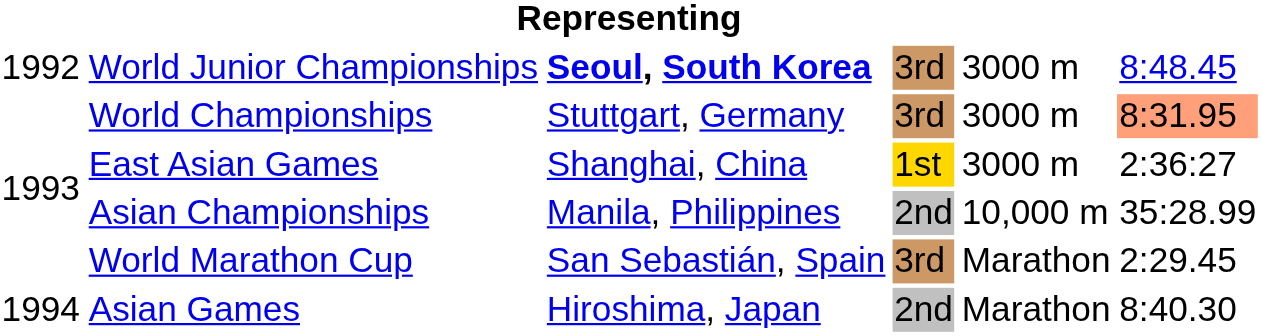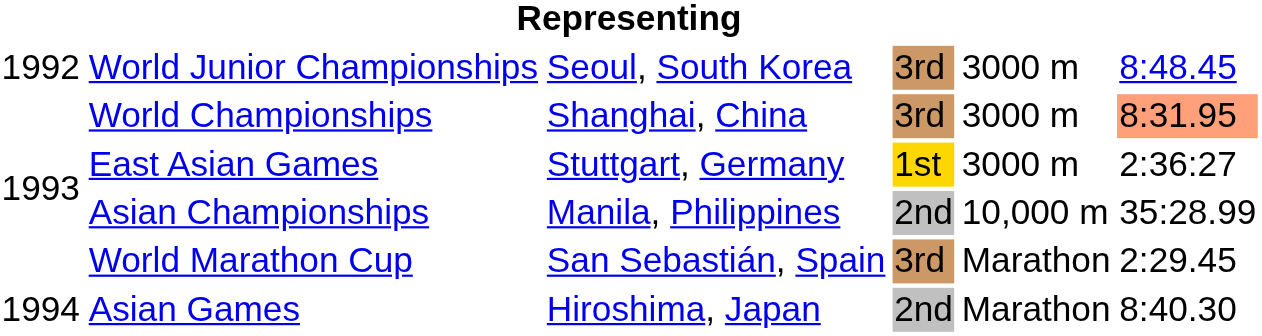 <table>
 <tr>
 <th colspan="6">Representing </th>
 </tr>
 <tr>
 <td>1992</td>
 <td><a href='#'>World Junior Championships</a></td>
-<td><strong><a href='#'>Seoul</a>, <a href='#'>South Korea</a></strong></td>
+<td><a href='#'>Seoul</a>, <a href='#'>South Korea</a></td>
 <td bgcolor="cc9966">3rd</td>
 <td>3000 m</td>
 <td><a href='#'>8:48.45</a></td>
 </tr>
 <tr>
 <td rowspan=4>1993</td>
 <td><a href='#'>World Championships</a></td>
-<td><a href='#'>Stuttgart</a>, <a href='#'>Germany</a></td>
+<td><a href='#'>Shanghai</a>, <a href='#'>China</a></td>
 <td bgcolor="cc9966">3rd</td>
 <td>3000 m</td>
 <td style="background: lightsalmon;">8:31.95</td>
 </tr>
 <tr>
 <td><a href='#'>East Asian Games</a></td>
-<td><a href='#'>Shanghai</a>, <a href='#'>China</a></td>
+<td><a href='#'>Stuttgart</a>, <a href='#'>Germany</a></td>
 <td bgcolor="gold">1st</td>
 <td>3000 m</td>
 <td>2:36:27</td>
 </tr>
 <tr>
 <td><a href='#'>Asian Championships</a></td>
 <td><a href='#'>Manila</a>, <a href='#'>Philippines</a></td>
 <td bgcolor="silver">2nd</td>
 <td>10,000 m</td>
 <td>35:28.99</td>
 </tr>
 <tr>
 <td><a href='#'>World Marathon Cup</a></td>
 <td><a href='#'>San Sebastián</a>, <a href='#'>Spain</a></td>
 <td bgcolor="cc9966">3rd</td>
 <td>Marathon</td>
 <td>2:29.45</td>
 </tr>
 <tr>
 <td>1994</td>
 <td><a href='#'>Asian Games</a></td>
 <td><a href='#'>Hiroshima</a>, <a href='#'>Japan</a></td>
 <td bgcolor="silver">2nd</td>
 <td>Marathon</td>
 <td>8:40.30</td>
 </tr>
 </table>
